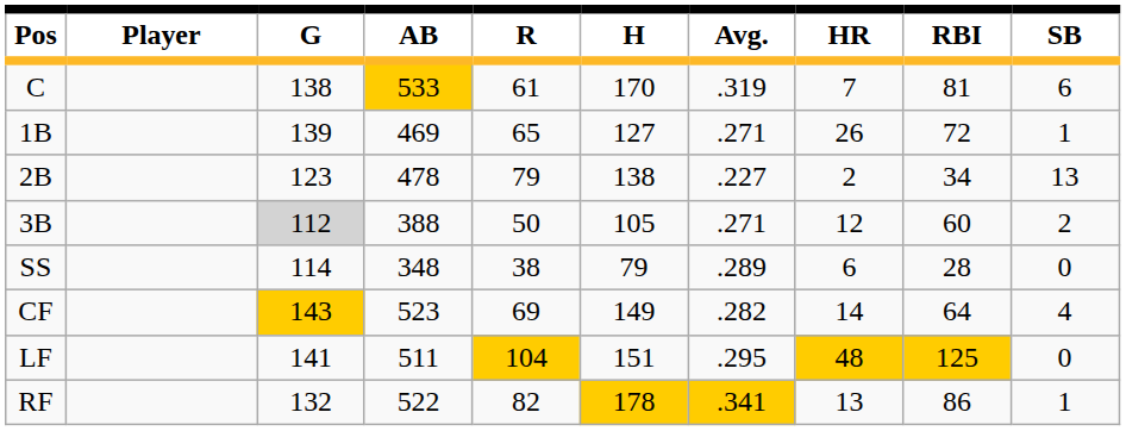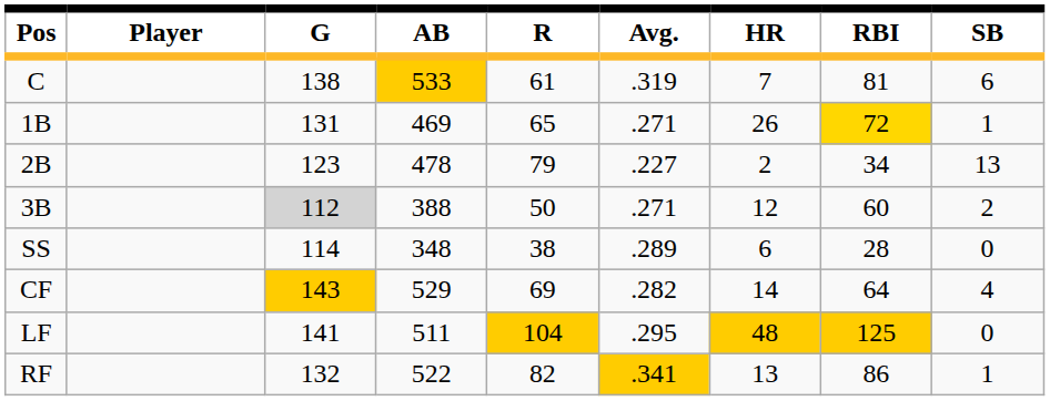 <table class="wikitable sortable">
 <tr>
 <th style="background:#FFFFFF; border-top:#000000 5px solid; border-bottom:#FDB827 5px solid;" width="5%">Pos</th>
 <th style="background:#FFFFFF; border-top:#000000 5px solid; border-bottom:#FDB827 5px solid;" width="16%">Player</th>
 <th style="background:#FFFFFF; border-top:#000000 5px solid; border-bottom:#FDB827 5px solid;" width="9%">G</th>
 <th style="background:#FFFFFF; border-top:#000000 5px solid; border-bottom:#FDB827 5px solid;" width="9%">AB</th>
 <th style="background:#FFFFFF; border-top:#000000 5px solid; border-bottom:#FDB827 5px solid;" width="9%">R</th>
-<th style="background:#FFFFFF; border-top:#000000 5px solid; border-bottom:#FDB827 5px solid;" width="9%">H</th>
 <th style="background:#FFFFFF; border-top:#000000 5px solid; border-bottom:#FDB827 5px solid;" width="9%">Avg.</th>
 <th style="background:#FFFFFF; border-top:#000000 5px solid; border-bottom:#FDB827 5px solid;" width="9%">HR</th>
 <th style="background:#FFFFFF; border-top:#000000 5px solid; border-bottom:#FDB827 5px solid;" width="9%">RBI</th>
 <th style="background:#FFFFFF; border-top:#000000 5px solid; border-bottom:#FDB827 5px solid;" width="9%">SB</th>
 </tr>
 <tr align="center">
 <td>C</td>
 <td></td>
 <td>138</td>
 <td bgcolor="#FFCC00">533</td>
 <td>61</td>
-<td>170</td>
 <td>.319</td>
 <td>7</td>
 <td>81</td>
 <td>6</td>
 </tr>
 <tr align="center">
 <td>1B</td>
 <td></td>
-<td>139</td>
+<td>131</td>
 <td>469</td>
 <td>65</td>
-<td>127</td>
 <td>.271</td>
 <td>26</td>
-<td>72</td>
+<td style="background: gold;">72</td>
 <td>1</td>
 </tr>
 <tr align="center">
 <td>2B</td>
 <td></td>
 <td>123</td>
 <td>478</td>
 <td>79</td>
-<td>138</td>
 <td>.227</td>
 <td>2</td>
 <td>34</td>
 <td>13</td>
 </tr>
 <tr align="center">
 <td>3B</td>
 <td></td>
 <td style="background: lightgrey;">112</td>
 <td>388</td>
 <td>50</td>
-<td>105</td>
 <td>.271</td>
 <td>12</td>
 <td>60</td>
 <td>2</td>
 </tr>
 <tr align="center">
 <td>SS</td>
 <td></td>
 <td>114</td>
 <td>348</td>
 <td>38</td>
-<td>79</td>
 <td>.289</td>
 <td>6</td>
 <td>28</td>
 <td>0</td>
 </tr>
 <tr align="center">
 <td>CF</td>
 <td></td>
 <td bgcolor="#FFCC00">143</td>
-<td>523</td>
+<td>529</td>
 <td>69</td>
-<td>149</td>
 <td>.282</td>
 <td>14</td>
 <td>64</td>
 <td>4</td>
 </tr>
 <tr align="center">
 <td>LF</td>
 <td></td>
 <td>141</td>
 <td>511</td>
 <td bgcolor="#FFCC00">104</td>
-<td>151</td>
 <td>.295</td>
 <td bgcolor="#FFCC00">48</td>
 <td bgcolor="#FFCC00">125</td>
 <td>0</td>
 </tr>
 <tr align="center">
 <td>RF</td>
 <td></td>
 <td>132</td>
 <td>522</td>
 <td>82</td>
-<td bgcolor="#FFCC00">178</td>
 <td bgcolor="#FFCC00">.341</td>
 <td>13</td>
 <td>86</td>
 <td>1</td>
 </tr>
 </table>
